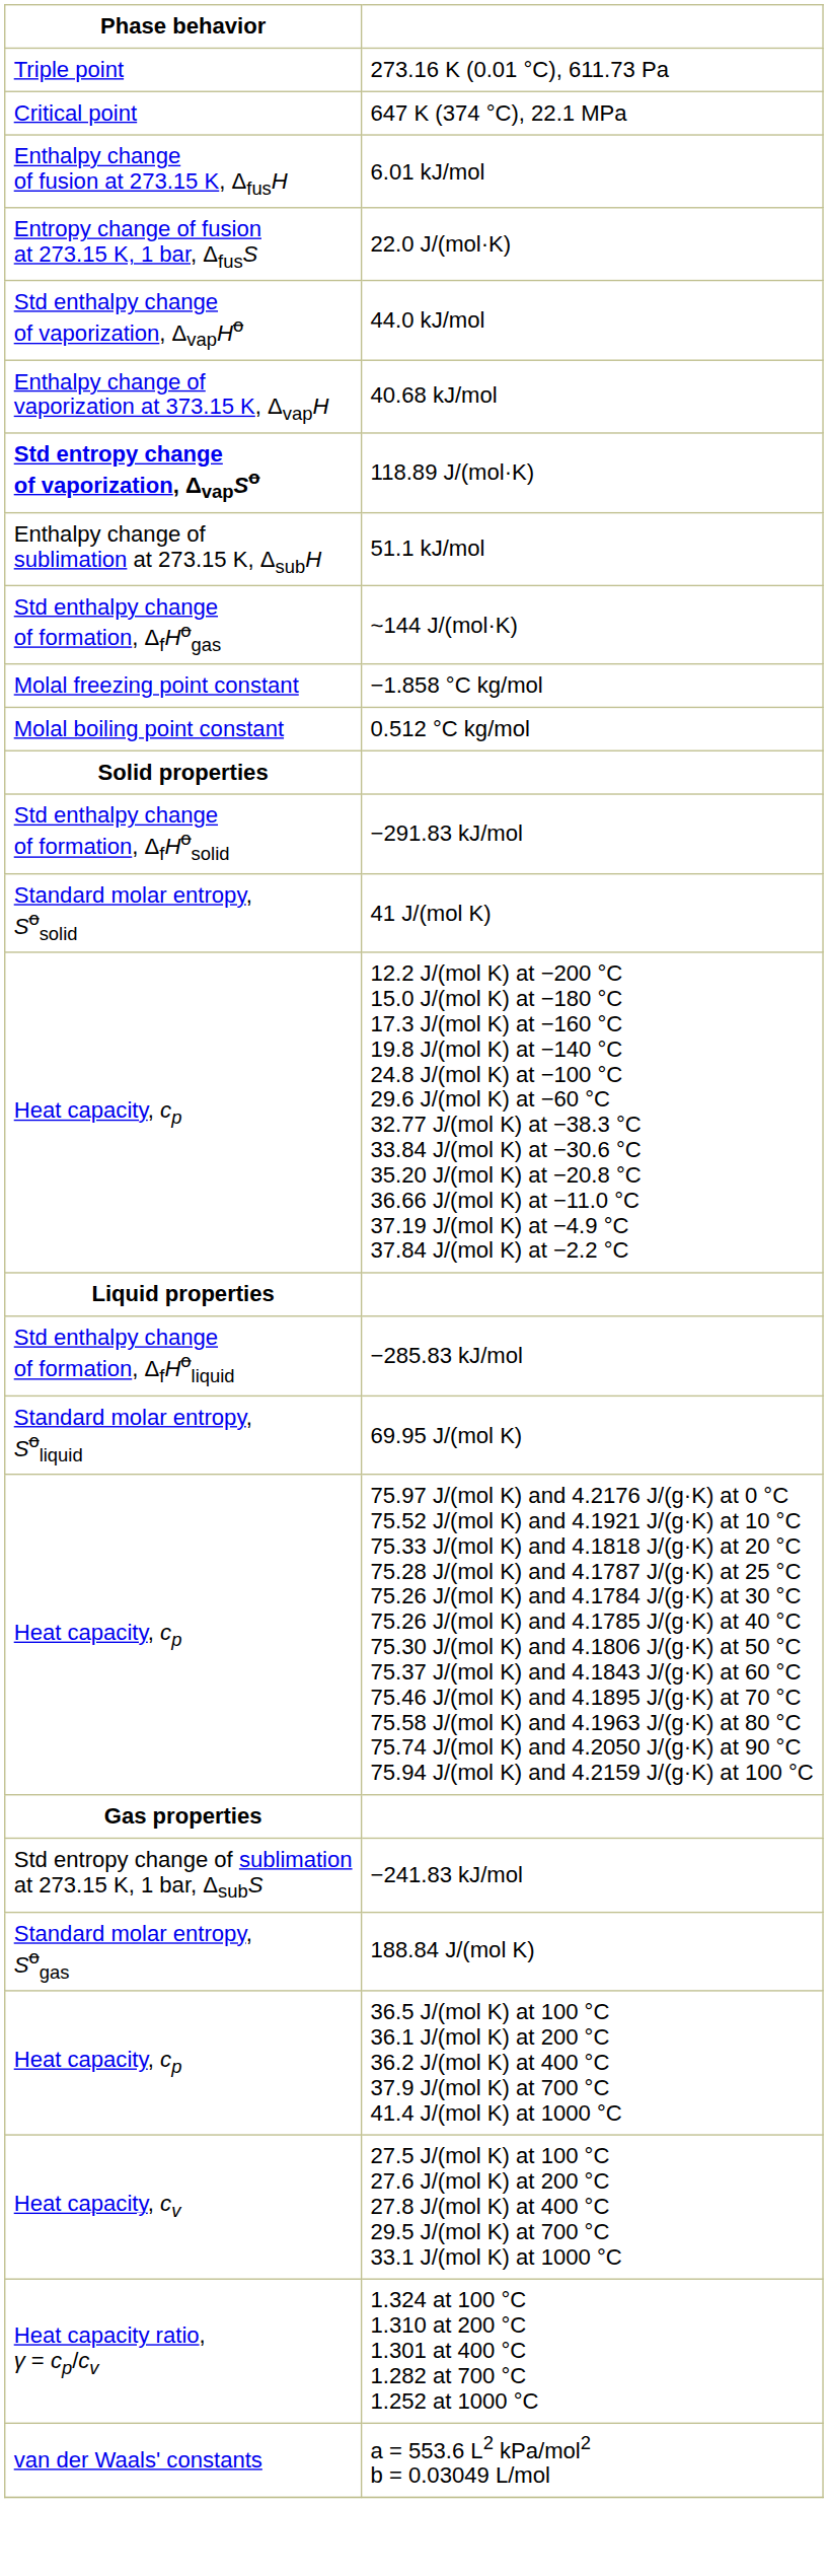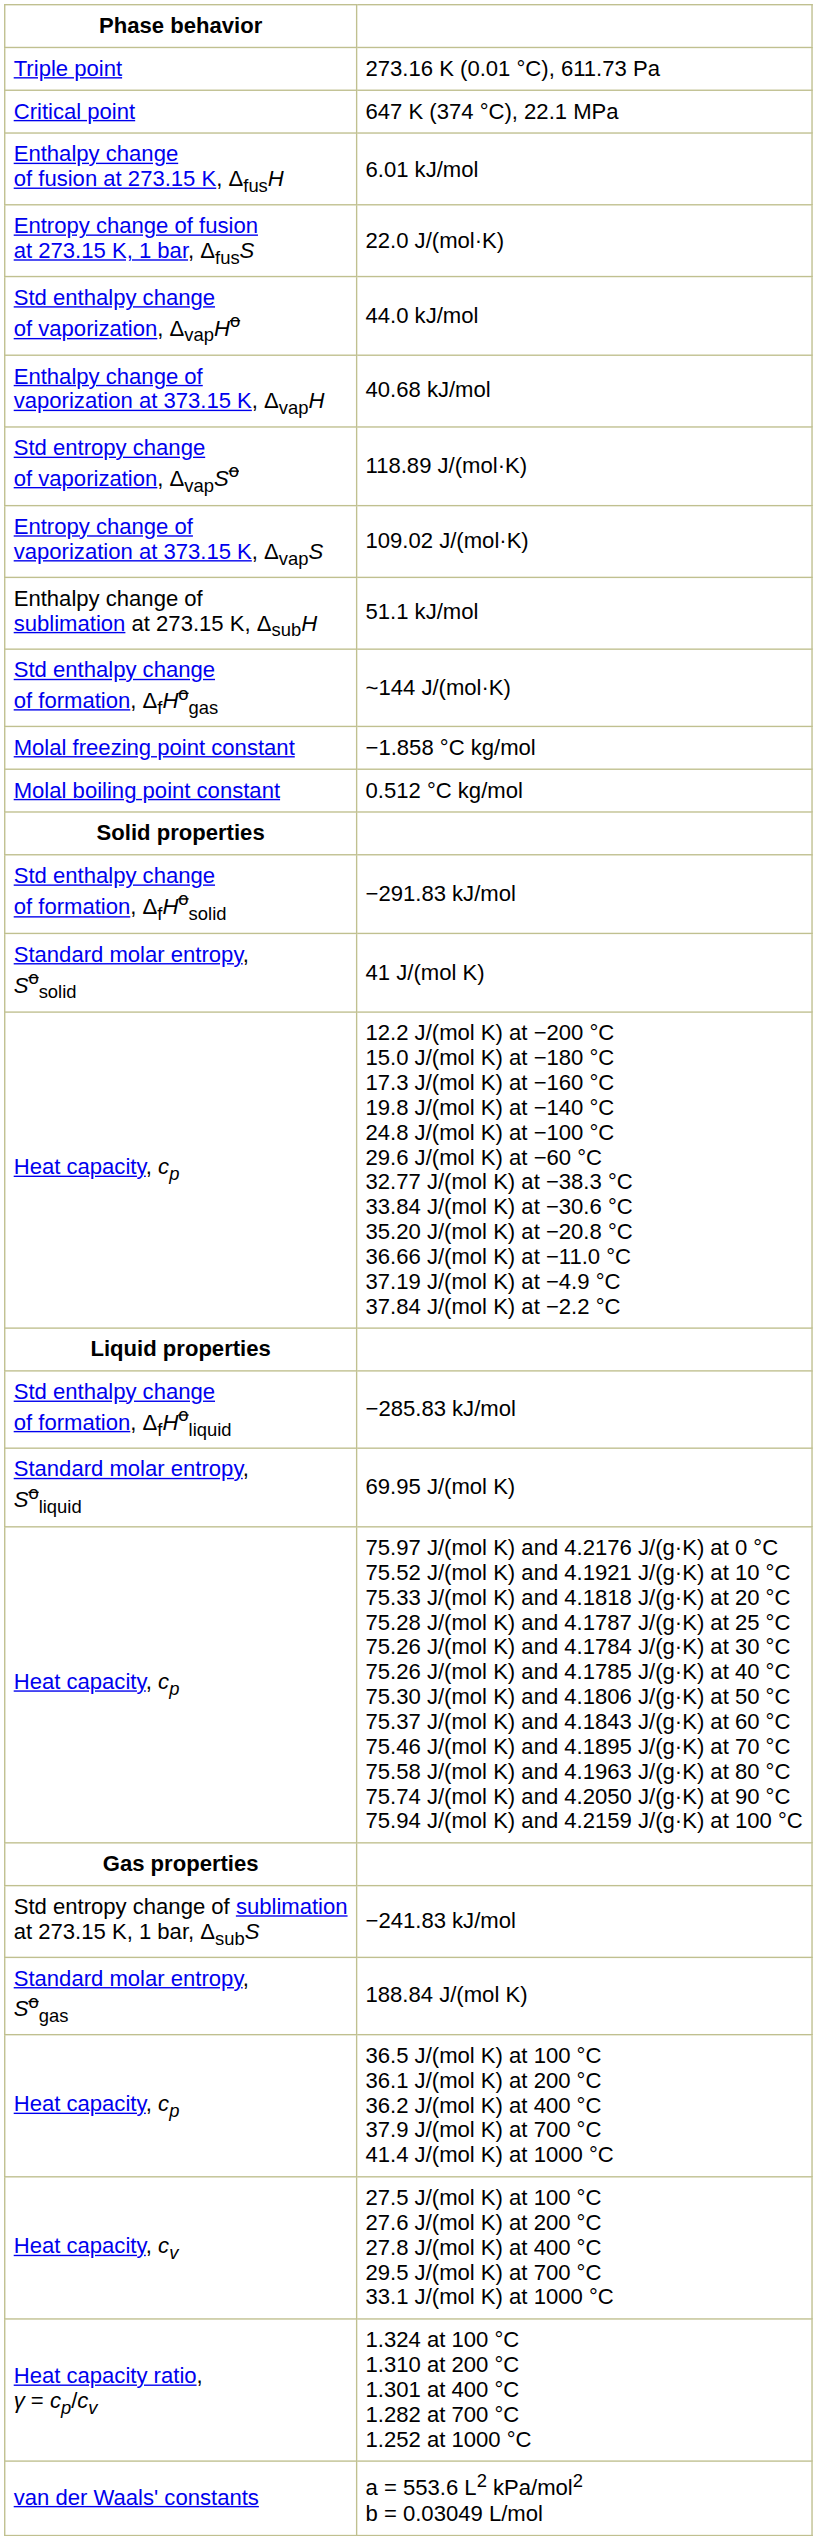 <table border="1" cellspacing="0" cellpadding="6" style="margin: 0 0 0 0.5em; background: #FFFFFF; border-collapse: collapse; border-color: #C0C090;">
 <tr>
 <th>Phase behavior</th>
 </tr>
 <tr>
 <td><a href='#'>Triple point</a></td>
 <td>273.16 K (0.01 °C), 611.73 Pa</td>
 </tr>
 <tr>
 <td><a href='#'>Critical point</a></td>
 <td>647 K (374 °C), 22.1 MPa</td>
 </tr>
 <tr>
 <td><a href='#'>Enthalpy change<br>of fusion at 273.15 K</a>, Δ<sub>fus</sub><em>H</em></td>
 <td>6.01 kJ/mol</td>
 </tr>
 <tr>
 <td><a href='#'>Entropy change of fusion<br> at 273.15 K, 1 bar</a>, Δ<sub>fus</sub><em>S</em></td>
 <td>22.0 J/(mol·K)</td>
 </tr>
 <tr>
 <td><a href='#'>Std enthalpy change<br>of vaporization</a>, Δ<sub>vap</sub><em>H</em><sup><s>o</s></sup></td>
 <td>44.0 kJ/mol</td>
 </tr>
 <tr>
 <td><a href='#'>Enthalpy change of <br>vaporization at 373.15 K</a>, Δ<sub>vap</sub><em>H</em></td>
 <td>40.68 kJ/mol</td>
 </tr>
 <tr>
-<td><strong><a href='#'>Std entropy change<br>of vaporization</a>, Δ<sub>vap</sub><em>S</em><sup><s>o</s></sup></strong></td>
+<td><a href='#'>Std entropy change<br>of vaporization</a>, Δ<sub>vap</sub><em>S</em><sup><s>o</s></sup></td>
 <td>118.89 J/(mol·K)</td>
+</tr>
+<tr>
+<td><a href='#'>Entropy change of <br>vaporization at 373.15 K</a>, Δ<sub>vap</sub><em>S</em></td>
+<td>109.02 J/(mol·K)</td>
 </tr>
 <tr>
 <td>Enthalpy change of <br> <a href='#'>sublimation</a> at 273.15 K, Δ<sub>sub</sub><em>H</em></td>
 <td>51.1 kJ/mol</td>
 </tr>
 <tr>
 <td><a href='#'>Std enthalpy change<br>of formation</a>, Δ<sub>f</sub><em>H</em><sup><s>o</s></sup><sub>gas</sub></td>
 <td>~144 J/(mol·K)</td>
 </tr>
 <tr>
 <td><a href='#'>Molal freezing point constant</a></td>
 <td>−1.858 °C kg/mol</td>
 </tr>
 <tr>
 <td><a href='#'>Molal boiling point constant</a></td>
 <td>0.512 °C kg/mol</td>
 </tr>
 <tr>
 <th>Solid properties</th>
 </tr>
 <tr>
 <td><a href='#'>Std enthalpy change<br>of formation</a>, Δ<sub>f</sub><em>H</em><sup><s>o</s></sup><sub>solid</sub></td>
 <td>−291.83 kJ/mol</td>
 </tr>
 <tr>
 <td><a href='#'>Standard molar entropy</a>,<br><em>S</em><sup><s>o</s></sup><sub>solid</sub></td>
 <td>41 J/(mol K)</td>
 </tr>
 <tr>
 <td><a href='#'>Heat capacity</a>, <em>c<sub>p</sub></em></td>
 <td>12.2 J/(mol K) at −200 °C<br> 15.0 J/(mol K) at −180 °C<br> 17.3 J/(mol K) at −160 °C<br> 19.8 J/(mol K) at −140 °C<br> 24.8 J/(mol K) at −100 °C<br> 29.6 J/(mol K) at −60 °C<br> 32.77 J/(mol K) at −38.3 °C<br> 33.84 J/(mol K) at −30.6 °C<br> 35.20 J/(mol K) at −20.8 °C<br> 36.66 J/(mol K) at −11.0 °C<br> 37.19 J/(mol K) at −4.9 °C<br> 37.84 J/(mol K) at −2.2 °C</td>
 </tr>
 <tr>
 <th>Liquid properties</th>
 </tr>
 <tr>
 <td><a href='#'>Std enthalpy change<br>of formation</a>, Δ<sub>f</sub><em>H</em><sup><s>o</s></sup><sub>liquid</sub></td>
 <td>−285.83 kJ/mol</td>
 </tr>
 <tr>
 <td><a href='#'>Standard molar entropy</a>,<br><em>S</em><sup><s>o</s></sup><sub>liquid</sub></td>
 <td>69.95 J/(mol K)</td>
 </tr>
 <tr>
 <td><a href='#'>Heat capacity</a>, <em>c<sub>p</sub></em></td>
 <td>75.97 J/(mol K) and 4.2176 J/(g·K) at 0 °C<br> 75.52 J/(mol K) and 4.1921 J/(g·K) at 10 °C<br> 75.33 J/(mol K) and 4.1818 J/(g·K) at 20 °C<br> 75.28 J/(mol K) and 4.1787 J/(g·K) at 25 °C<br> 75.26 J/(mol K) and 4.1784 J/(g·K) at 30 °C<br> 75.26 J/(mol K) and 4.1785 J/(g·K) at 40 °C<br> 75.30 J/(mol K) and 4.1806 J/(g·K) at 50 °C<br> 75.37 J/(mol K) and 4.1843 J/(g·K) at 60 °C<br> 75.46 J/(mol K) and 4.1895 J/(g·K) at 70 °C<br> 75.58 J/(mol K) and 4.1963 J/(g·K) at 80 °C<br> 75.74 J/(mol K) and 4.2050 J/(g·K) at 90 °C<br> 75.94 J/(mol K) and 4.2159 J/(g·K) at 100 °C</td>
 </tr>
 <tr>
 <th>Gas properties</th>
 </tr>
 <tr>
 <td>Std entropy change of <a href='#'>sublimation</a><br> at 273.15 K, 1 bar, Δ<sub>sub</sub><em>S</em></td>
 <td>−241.83 kJ/mol</td>
 </tr>
 <tr>
 <td><a href='#'>Standard molar entropy</a>,<br><em>S</em><sup><s>o</s></sup><sub>gas</sub></td>
 <td>188.84 J/(mol K)</td>
 </tr>
 <tr>
 <td><a href='#'>Heat capacity</a>, <em>c<sub>p</sub></em></td>
 <td>36.5 J/(mol K) at 100 °C<br> 36.1 J/(mol K) at 200 °C<br> 36.2 J/(mol K) at 400 °C<br> 37.9 J/(mol K) at 700 °C<br> 41.4 J/(mol K) at 1000 °C</td>
 </tr>
 <tr>
 <td><a href='#'>Heat capacity</a>, <em>c<sub>v</sub></em></td>
 <td>27.5 J/(mol K) at 100 °C<br> 27.6 J/(mol K) at 200 °C<br> 27.8 J/(mol K) at 400 °C<br> 29.5 J/(mol K) at 700 °C<br> 33.1 J/(mol K) at 1000 °C</td>
 </tr>
 <tr>
 <td><a href='#'>Heat capacity ratio</a>,<br> <em>γ</em> = <em>c<sub>p</sub></em>/<em>c<sub>v</sub></em></td>
 <td>1.324 at 100 °C<br> 1.310 at 200 °C<br> 1.301 at 400 °C<br> 1.282 at 700 °C<br> 1.252 at 1000 °C</td>
 </tr>
 <tr>
 <td><a href='#'>van der Waals' constants</a></td>
 <td>a = 553.6 L<sup>2</sup> kPa/mol<sup>2</sup><br> b = 0.03049 L/mol</td>
 </tr>
 <tr>
 </tr>
 </table>
